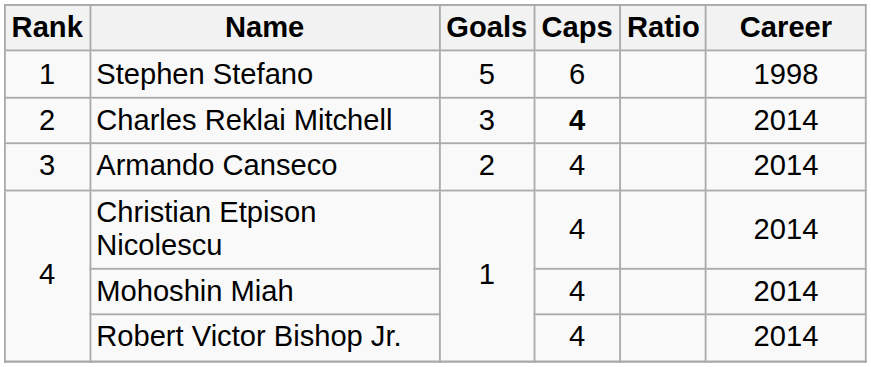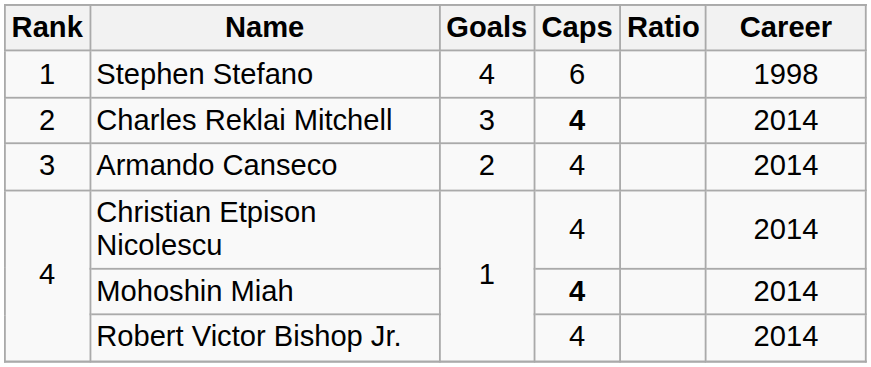 <table class="wikitable sortable" style="text-align: center;">
 <tr>
 </tr>
 <tr>
 <th width=20px>Rank</th>
 <th class="unsortable" width=185px>Name</th>
 <th width=40px>Goals</th>
 <th width=40px>Caps</th>
 <th width=40px>Ratio</th>
 <th class="unsortable" width=80px>Career</th>
 </tr>
 <tr>
 <td>1</td>
 <td align="left">Stephen Stefano</td>
-<td>5</td>
+<td>4</td>
 <td>6</td>
 <td></td>
 <td>1998</td>
 </tr>
 <tr>
 <td>2</td>
 <td align="left">Charles Reklai Mitchell</td>
 <td>3</td>
 <td><strong>4</strong></td>
 <td></td>
 <td>2014</td>
 </tr>
 <tr>
 <td>3</td>
 <td align="left">Armando Canseco</td>
 <td>2</td>
 <td>4</td>
 <td></td>
 <td>2014</td>
 </tr>
 <tr>
 <td rowspan=3>4</td>
 <td align="left">Christian Etpison Nicolescu</td>
 <td rowspan=3>1</td>
 <td>4</td>
 <td></td>
 <td>2014</td>
 </tr>
 <tr>
 <td align="left">Mohoshin Miah</td>
-<td>4</td>
+<td><strong>4</strong></td>
 <td></td>
 <td>2014</td>
 </tr>
 <tr>
 <td align="left">Robert Victor Bishop Jr.</td>
 <td>4</td>
 <td></td>
 <td>2014</td>
 </tr>
 <tr>
 </tr>
 </table>
